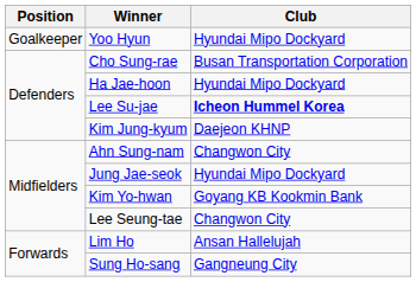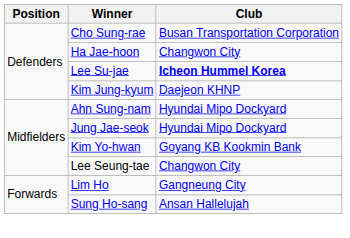 <table class="wikitable">
 <tr>
 <th>Position</th>
 <th>Winner</th>
 <th>Club</th>
-</tr>
-<tr>
-<td>Goalkeeper</td>
-<td> <a href='#'>Yoo Hyun</a></td>
-<td><a href='#'>Hyundai Mipo Dockyard</a></td>
 </tr>
 <tr>
 <td rowspan="4">Defenders</td>
 <td> <a href='#'>Cho Sung-rae</a></td>
 <td><a href='#'>Busan Transportation Corporation</a></td>
 </tr>
 <tr>
 <td> <a href='#'>Ha Jae-hoon</a></td>
-<td><a href='#'>Hyundai Mipo Dockyard</a></td>
+<td><a href='#'>Changwon City</a></td>
 </tr>
 <tr>
 <td> <a href='#'>Lee Su-jae</a></td>
 <td><strong><a href='#'>Icheon Hummel Korea</a></strong></td>
 </tr>
 <tr>
 <td> <a href='#'>Kim Jung-kyum</a></td>
 <td><a href='#'>Daejeon KHNP</a></td>
 </tr>
 <tr>
 <td rowspan="4">Midfielders</td>
 <td> <a href='#'>Ahn Sung-nam</a></td>
-<td><a href='#'>Changwon City</a></td>
+<td><a href='#'>Hyundai Mipo Dockyard</a></td>
 </tr>
 <tr>
 <td> <a href='#'>Jung Jae-seok</a></td>
 <td><a href='#'>Hyundai Mipo Dockyard</a></td>
 </tr>
 <tr>
 <td> <a href='#'>Kim Yo-hwan</a></td>
 <td><a href='#'>Goyang KB Kookmin Bank</a></td>
 </tr>
 <tr>
 <td> Lee Seung-tae</td>
 <td><a href='#'>Changwon City</a></td>
 </tr>
 <tr>
 <td rowspan="2">Forwards</td>
 <td> <a href='#'>Lim Ho</a></td>
-<td><a href='#'>Ansan Hallelujah</a></td>
+<td><a href='#'>Gangneung City</a></td>
 </tr>
 <tr>
 <td> <a href='#'>Sung Ho-sang</a></td>
-<td><a href='#'>Gangneung City</a></td>
+<td><a href='#'>Ansan Hallelujah</a></td>
 </tr>
 </table>
